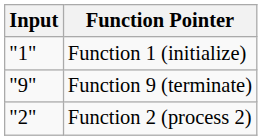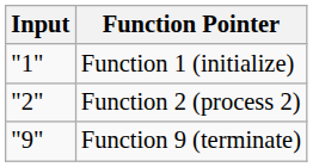 <table class="wikitable">
 <tr>
 <th>Input</th>
 <th>Function Pointer</th>
 </tr>
 <tr>
 <td>"1"</td>
 <td>Function 1 (initialize)</td>
 </tr>
 <tr>
+<td>"2"</td>
+<td>Function 2 (process 2)</td>
+</tr>
+<tr>
 <td>"9"</td>
 <td>Function 9 (terminate)</td>
 </tr>
-<tr>
-<td>"2"</td>
-<td>Function 2 (process 2)</td>
-</tr>
 </table>
